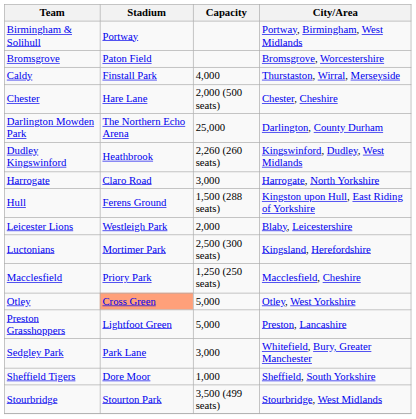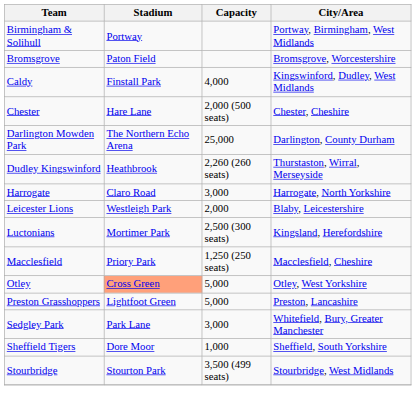 <table class="wikitable sortable">
 <tr>
 <th>Team</th>
 <th>Stadium</th>
 <th>Capacity</th>
 <th>City/Area</th>
 </tr>
 <tr>
 <td><a href='#'>Birmingham & Solihull</a></td>
 <td><a href='#'>Portway</a></td>
 <td></td>
 <td><a href='#'>Portway</a>, <a href='#'>Birmingham</a>, <a href='#'>West Midlands</a></td>
 </tr>
 <tr>
 <td><a href='#'>Bromsgrove</a></td>
 <td><a href='#'>Paton Field</a></td>
 <td></td>
 <td><a href='#'>Bromsgrove</a>, <a href='#'>Worcestershire</a></td>
 </tr>
 <tr>
 <td><a href='#'>Caldy</a></td>
 <td><a href='#'>Finstall Park</a></td>
 <td>4,000</td>
-<td><a href='#'>Thurstaston</a>, <a href='#'>Wirral</a>, <a href='#'>Merseyside</a></td>
+<td><a href='#'>Kingswinford</a>, <a href='#'>Dudley</a>, <a href='#'>West Midlands</a></td>
 </tr>
 <tr>
 <td><a href='#'>Chester</a></td>
 <td><a href='#'>Hare Lane</a></td>
 <td>2,000 (500 seats)</td>
 <td><a href='#'>Chester</a>, <a href='#'>Cheshire</a></td>
 </tr>
 <tr>
 <td><a href='#'>Darlington Mowden Park</a></td>
 <td><a href='#'>The Northern Echo Arena</a></td>
 <td>25,000</td>
 <td><a href='#'>Darlington</a>, <a href='#'>County Durham</a></td>
 </tr>
 <tr>
 <td><a href='#'>Dudley Kingswinford</a></td>
 <td><a href='#'>Heathbrook</a></td>
 <td>2,260 (260 seats)</td>
-<td><a href='#'>Kingswinford</a>, <a href='#'>Dudley</a>, <a href='#'>West Midlands</a></td>
+<td><a href='#'>Thurstaston</a>, <a href='#'>Wirral</a>, <a href='#'>Merseyside</a></td>
 </tr>
 <tr>
 <td><a href='#'>Harrogate</a></td>
 <td><a href='#'>Claro Road</a></td>
 <td>3,000</td>
 <td><a href='#'>Harrogate</a>, <a href='#'>North Yorkshire</a></td>
-</tr>
-<tr>
-<td><a href='#'>Hull</a></td>
-<td><a href='#'>Ferens Ground</a></td>
-<td>1,500 (288 seats)</td>
-<td><a href='#'>Kingston upon Hull</a>, <a href='#'>East Riding of Yorkshire</a></td>
 </tr>
 <tr>
 <td><a href='#'>Leicester Lions</a></td>
 <td><a href='#'>Westleigh Park</a></td>
 <td>2,000</td>
 <td><a href='#'>Blaby</a>, <a href='#'>Leicestershire</a></td>
 </tr>
 <tr>
 <td><a href='#'>Luctonians</a></td>
 <td><a href='#'>Mortimer Park</a></td>
 <td>2,500 (300 seats)</td>
 <td><a href='#'>Kingsland</a>, <a href='#'>Herefordshire</a></td>
 </tr>
 <tr>
 <td><a href='#'>Macclesfield</a></td>
 <td><a href='#'>Priory Park</a></td>
 <td>1,250 (250 seats)</td>
 <td><a href='#'>Macclesfield</a>, <a href='#'>Cheshire</a></td>
 </tr>
 <tr>
 <td><a href='#'>Otley</a></td>
 <td style="background: lightsalmon;"><a href='#'>Cross Green</a></td>
 <td>5,000</td>
 <td><a href='#'>Otley</a>, <a href='#'>West Yorkshire</a></td>
 </tr>
 <tr>
 <td><a href='#'>Preston Grasshoppers</a></td>
 <td><a href='#'>Lightfoot Green</a></td>
 <td>5,000</td>
 <td><a href='#'>Preston</a>, <a href='#'>Lancashire</a></td>
 </tr>
 <tr>
 <td><a href='#'>Sedgley Park</a></td>
 <td><a href='#'>Park Lane</a></td>
 <td>3,000</td>
 <td><a href='#'>Whitefield</a>, <a href='#'>Bury, Greater Manchester</a></td>
 </tr>
 <tr>
 <td><a href='#'>Sheffield Tigers</a></td>
 <td><a href='#'>Dore Moor</a></td>
 <td>1,000</td>
 <td><a href='#'>Sheffield</a>, <a href='#'>South Yorkshire</a></td>
 </tr>
 <tr>
 <td><a href='#'>Stourbridge</a></td>
 <td><a href='#'>Stourton Park</a></td>
 <td>3,500 (499 seats)</td>
 <td><a href='#'>Stourbridge</a>, <a href='#'>West Midlands</a></td>
 </tr>
 <tr>
 </tr>
 </table>
